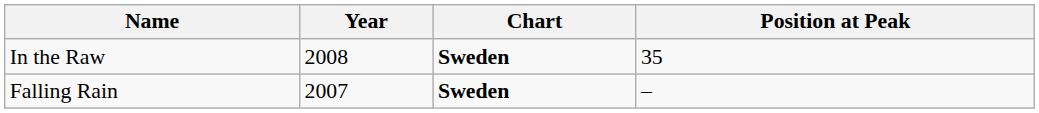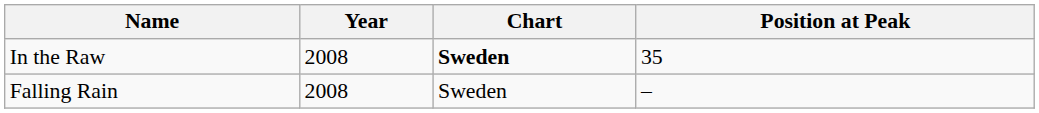 <table class="wikitable" width="60%">
 <tr>
 <th align="left">Name</th>
 <th align="left">Year</th>
 <th align="left">Chart</th>
 <th align="left">Position at Peak</th>
 </tr>
 <tr>
 <td>In the Raw</td>
 <td>2008</td>
 <td><strong>Sweden</strong></td>
 <td>35</td>
 </tr>
 <tr>
 <td>Falling Rain</td>
-<td>2007</td>
-<td><strong>Sweden</strong></td>
+<td>2008</td>
+<td>Sweden</td>
 <td>–</td>
 </tr>
 </table>
